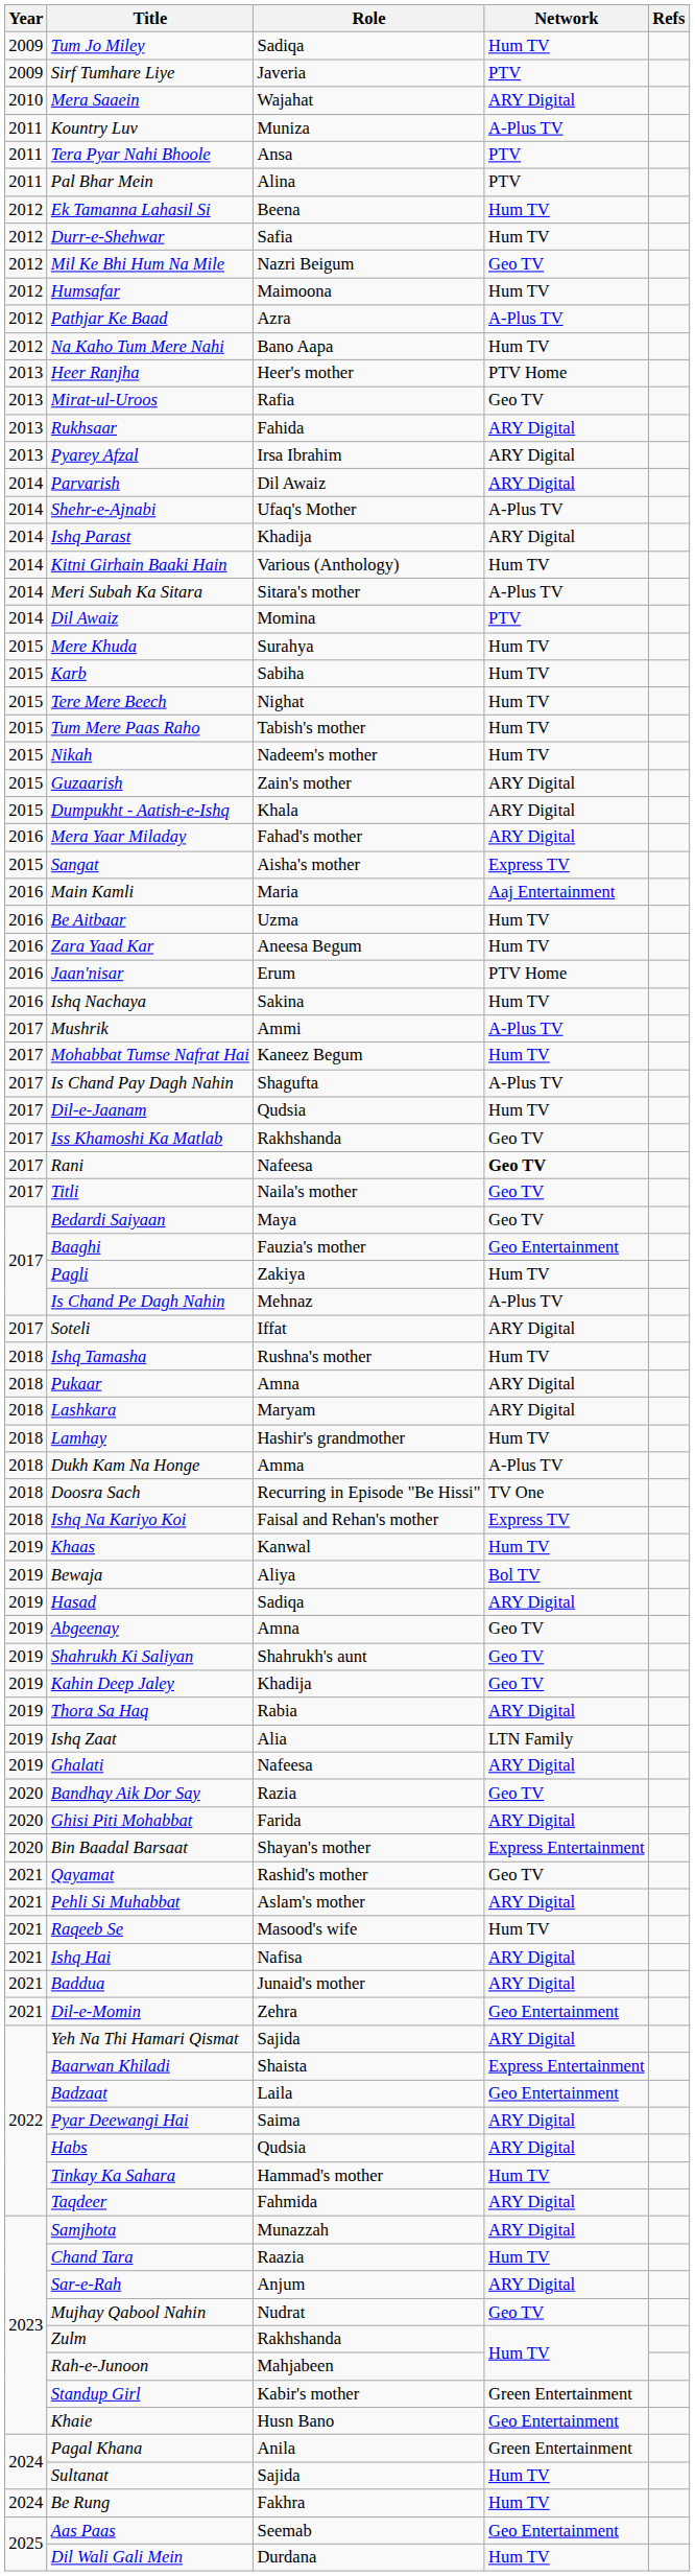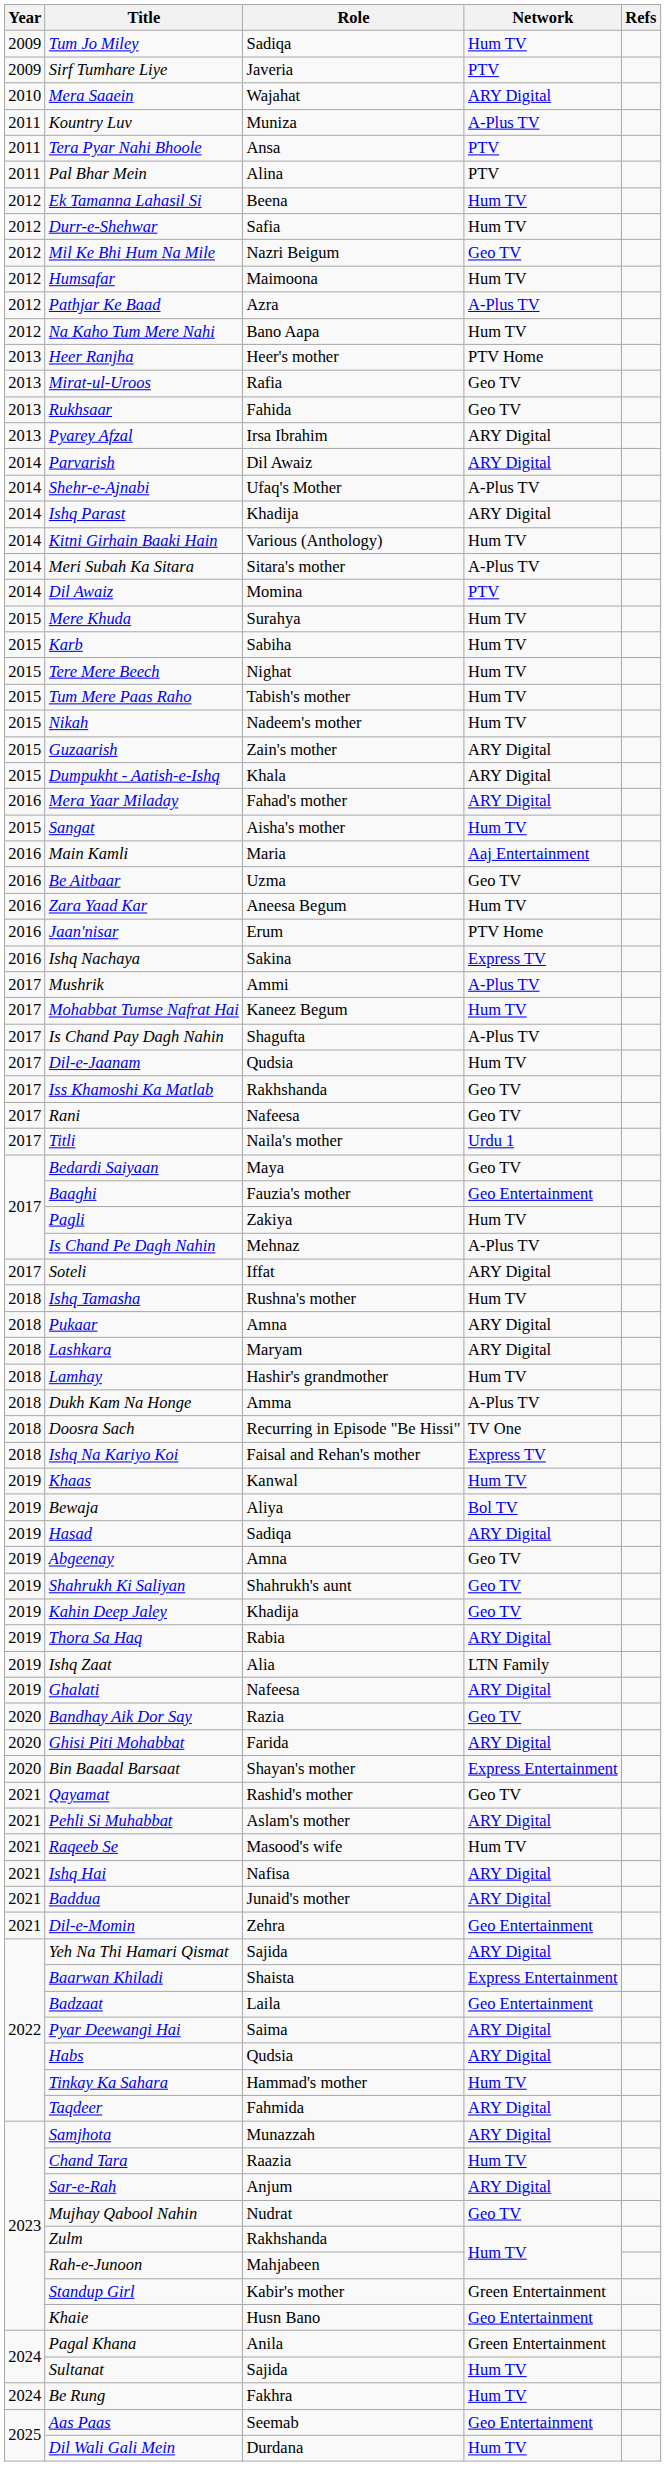 <table class="wikitable">
 <tr>
 <th>Year</th>
 <th>Title</th>
 <th>Role</th>
 <th>Network</th>
 <th>Refs</th>
 </tr>
 <tr>
 <td>2009</td>
 <td><em><a href='#'>Tum Jo Miley</a></em></td>
 <td>Sadiqa</td>
 <td><a href='#'>Hum TV</a></td>
 <td></td>
 </tr>
 <tr>
 <td>2009</td>
 <td><em>Sirf Tumhare Liye</em></td>
 <td>Javeria</td>
 <td><a href='#'>PTV</a></td>
 <td></td>
 </tr>
 <tr>
 <td>2010</td>
 <td><em><a href='#'>Mera Saaein</a></em></td>
 <td>Wajahat</td>
 <td><a href='#'>ARY Digital</a></td>
 <td></td>
 </tr>
 <tr>
 <td>2011</td>
 <td><em>Kountry Luv</em></td>
 <td>Muniza</td>
 <td><a href='#'>A-Plus TV</a></td>
 <td></td>
 </tr>
 <tr>
 <td>2011</td>
 <td><em><a href='#'>Tera Pyar Nahi Bhoole</a></em></td>
 <td>Ansa</td>
 <td><a href='#'>PTV</a></td>
 <td></td>
 </tr>
 <tr>
 <td>2011</td>
 <td><em>Pal Bhar Mein</em></td>
 <td>Alina</td>
 <td>PTV</td>
 <td></td>
 </tr>
 <tr>
 <td>2012</td>
 <td><em><a href='#'>Ek Tamanna Lahasil Si</a></em></td>
 <td>Beena</td>
 <td><a href='#'>Hum TV</a></td>
 <td></td>
 </tr>
 <tr>
 <td>2012</td>
 <td><em><a href='#'>Durr-e-Shehwar</a></em></td>
 <td>Safia</td>
 <td>Hum TV</td>
 <td></td>
 </tr>
 <tr>
 <td>2012</td>
 <td><em><a href='#'>Mil Ke Bhi Hum Na Mile</a></em></td>
 <td>Nazri Beigum</td>
 <td><a href='#'>Geo TV</a></td>
 <td></td>
 </tr>
 <tr>
 <td>2012</td>
 <td><em><a href='#'>Humsafar</a></em></td>
 <td>Maimoona</td>
 <td>Hum TV</td>
 <td></td>
 </tr>
 <tr>
 <td>2012</td>
 <td><em><a href='#'>Pathjar Ke Baad</a></em></td>
 <td>Azra</td>
 <td><a href='#'>A-Plus TV</a></td>
 <td></td>
 </tr>
 <tr>
 <td>2012</td>
 <td><em><a href='#'>Na Kaho Tum Mere Nahi</a></em></td>
 <td>Bano Aapa</td>
 <td>Hum TV</td>
 <td></td>
 </tr>
 <tr>
 <td>2013</td>
 <td><a href='#'><em>Heer Ranjha</em></a></td>
 <td>Heer's mother</td>
 <td>PTV Home</td>
 <td></td>
 </tr>
 <tr>
 <td>2013</td>
 <td><em><a href='#'>Mirat-ul-Uroos</a></em></td>
 <td>Rafia</td>
 <td>Geo TV</td>
 <td></td>
 </tr>
 <tr>
 <td>2013</td>
 <td><a href='#'><em>Rukhsaar</em></a></td>
 <td>Fahida</td>
-<td><a href='#'>ARY Digital</a></td>
+<td>Geo TV</td>
 <td></td>
 </tr>
 <tr>
 <td>2013</td>
 <td><em><a href='#'>Pyarey Afzal</a></em></td>
 <td>Irsa Ibrahim</td>
 <td>ARY Digital</td>
 <td></td>
 </tr>
 <tr>
 <td>2014</td>
 <td><a href='#'><em>Parvarish</em></a></td>
 <td>Dil Awaiz</td>
 <td><a href='#'>ARY Digital</a></td>
 <td></td>
 </tr>
 <tr>
 <td>2014</td>
 <td><em><a href='#'>Shehr-e-Ajnabi</a></em></td>
 <td>Ufaq's Mother</td>
 <td>A-Plus TV</td>
 <td></td>
 </tr>
 <tr>
 <td>2014</td>
 <td><em><a href='#'>Ishq Parast</a></em></td>
 <td>Khadija</td>
 <td>ARY Digital</td>
 <td></td>
 </tr>
 <tr>
 <td>2014</td>
 <td><em><a href='#'>Kitni Girhain Baaki Hain</a></em></td>
 <td>Various (Anthology)</td>
 <td>Hum TV</td>
 <td></td>
 </tr>
 <tr>
 <td>2014</td>
 <td><em>Meri Subah Ka Sitara</em></td>
 <td>Sitara's mother</td>
 <td>A-Plus TV</td>
 <td></td>
 </tr>
 <tr>
 <td>2014</td>
 <td><em><a href='#'>Dil Awaiz</a></em></td>
 <td>Momina</td>
 <td><a href='#'>PTV</a></td>
 <td></td>
 </tr>
 <tr>
 <td>2015</td>
 <td><em><a href='#'>Mere Khuda</a></em></td>
 <td>Surahya</td>
 <td>Hum TV</td>
 <td></td>
 </tr>
 <tr>
 <td>2015</td>
 <td><em><a href='#'>Karb</a></em></td>
 <td>Sabiha</td>
 <td>Hum TV</td>
 <td></td>
 </tr>
 <tr>
 <td>2015</td>
 <td><em><a href='#'>Tere Mere Beech</a></em></td>
 <td>Nighat</td>
 <td>Hum TV</td>
 <td></td>
 </tr>
 <tr>
 <td>2015</td>
 <td><em><a href='#'>Tum Mere Paas Raho</a></em></td>
 <td>Tabish's mother</td>
 <td>Hum TV</td>
 <td></td>
 </tr>
 <tr>
 <td>2015</td>
 <td><a href='#'><em>Nikah</em></a></td>
 <td>Nadeem's mother</td>
 <td>Hum TV</td>
 <td></td>
 </tr>
 <tr>
 <td>2015</td>
 <td><a href='#'><em>Guzaarish</em></a></td>
 <td>Zain's mother</td>
 <td>ARY Digital</td>
 <td></td>
 </tr>
 <tr>
 <td>2015</td>
 <td><em><a href='#'>Dumpukht - Aatish-e-Ishq</a></em></td>
 <td>Khala</td>
 <td>ARY Digital</td>
 <td></td>
 </tr>
 <tr>
 <td>2016</td>
 <td><em><a href='#'>Mera Yaar Miladay</a></em></td>
 <td>Fahad's mother</td>
 <td><a href='#'>ARY Digital</a></td>
 <td></td>
 </tr>
 <tr>
 <td>2015</td>
 <td><a href='#'><em>Sangat</em></a></td>
 <td>Aisha's mother</td>
-<td><a href='#'>Express TV</a></td>
+<td><a href='#'>Hum TV</a></td>
 <td></td>
 </tr>
 <tr>
 <td>2016</td>
 <td><em>Main Kamli</em></td>
 <td>Maria</td>
 <td><a href='#'>Aaj Entertainment</a></td>
 <td></td>
 </tr>
 <tr>
 <td>2016</td>
 <td><em><a href='#'>Be Aitbaar</a></em></td>
 <td>Uzma</td>
-<td>Hum TV</td>
+<td>Geo TV</td>
 <td></td>
 </tr>
 <tr>
 <td>2016</td>
 <td><em><a href='#'>Zara Yaad Kar</a></em></td>
 <td>Aneesa Begum</td>
 <td>Hum TV</td>
 <td></td>
 </tr>
 <tr>
 <td>2016</td>
 <td><em><a href='#'>Jaan'nisar</a></em></td>
 <td>Erum</td>
 <td>PTV Home</td>
 <td></td>
 </tr>
 <tr>
 <td>2016</td>
 <td><em>Ishq Nachaya</em></td>
 <td>Sakina</td>
-<td>Hum TV</td>
+<td><a href='#'>Express TV</a></td>
 <td></td>
 </tr>
 <tr>
 <td>2017</td>
 <td><em>Mushrik</em></td>
 <td>Ammi</td>
 <td><a href='#'>A-Plus TV</a></td>
 <td></td>
 </tr>
 <tr>
 <td>2017</td>
 <td><em><a href='#'>Mohabbat Tumse Nafrat Hai</a></em></td>
 <td>Kaneez Begum</td>
 <td><a href='#'>Hum TV</a></td>
 <td></td>
 </tr>
 <tr>
 <td>2017</td>
 <td><em>Is Chand Pay Dagh Nahin</em></td>
 <td>Shagufta</td>
 <td>A-Plus TV</td>
 <td></td>
 </tr>
 <tr>
 <td>2017</td>
 <td><em><a href='#'>Dil-e-Jaanam</a></em></td>
 <td>Qudsia</td>
 <td>Hum TV</td>
 <td></td>
 </tr>
 <tr>
 <td>2017</td>
 <td><em><a href='#'>Iss Khamoshi Ka Matlab</a></em></td>
 <td>Rakhshanda</td>
 <td>Geo TV</td>
 <td></td>
 </tr>
 <tr>
 <td>2017</td>
 <td><em>Rani</em></td>
 <td>Nafeesa</td>
-<td><strong>Geo TV</strong></td>
+<td>Geo TV</td>
 <td></td>
 </tr>
 <tr>
 <td>2017</td>
 <td><em><a href='#'>Titli</a></em></td>
 <td>Naila's mother</td>
-<td><a href='#'>Geo TV</a></td>
+<td><a href='#'>Urdu 1</a></td>
 <td></td>
 </tr>
 <tr>
 <td rowspan="4">2017</td>
 <td><em><a href='#'>Bedardi Saiyaan</a></em></td>
 <td>Maya</td>
 <td>Geo TV</td>
 <td></td>
 </tr>
 <tr>
 <td><a href='#'><em>Baaghi</em></a></td>
 <td>Fauzia's mother</td>
 <td><a href='#'>Geo Entertainment</a></td>
 <td></td>
 </tr>
 <tr>
 <td><a href='#'><em>Pagli</em></a></td>
 <td>Zakiya</td>
 <td>Hum TV</td>
 <td></td>
 </tr>
 <tr>
 <td><em><a href='#'>Is Chand Pe Dagh Nahin</a></em></td>
 <td>Mehnaz</td>
 <td>A-Plus TV</td>
 <td></td>
 </tr>
 <tr>
 <td>2017</td>
 <td><em>Soteli</em></td>
 <td>Iffat</td>
 <td>ARY Digital</td>
 <td></td>
 </tr>
 <tr>
 <td>2018</td>
 <td><em><a href='#'>Ishq Tamasha</a></em></td>
 <td>Rushna's mother</td>
 <td>Hum TV</td>
 <td></td>
 </tr>
 <tr>
 <td>2018</td>
 <td><em><a href='#'>Pukaar</a></em></td>
 <td>Amna</td>
 <td>ARY Digital</td>
 <td></td>
 </tr>
 <tr>
 <td>2018</td>
 <td><em><a href='#'>Lashkara</a></em></td>
 <td>Maryam</td>
 <td>ARY Digital</td>
 <td></td>
 </tr>
 <tr>
 <td>2018</td>
 <td><em><a href='#'>Lamhay</a></em></td>
 <td>Hashir's grandmother</td>
 <td>Hum TV</td>
 <td></td>
 </tr>
 <tr>
 <td>2018</td>
 <td><em>Dukh Kam Na Honge</em></td>
 <td>Amma</td>
 <td>A-Plus TV</td>
 <td></td>
 </tr>
 <tr>
 <td>2018</td>
 <td><em>Doosra Sach</em></td>
 <td>Recurring in Episode "Be Hissi"</td>
 <td>TV One</td>
 <td></td>
 </tr>
 <tr>
 <td>2018</td>
 <td><em><a href='#'>Ishq Na Kariyo Koi</a></em></td>
 <td>Faisal and Rehan's mother</td>
 <td><a href='#'>Express TV</a></td>
 <td></td>
 </tr>
 <tr>
 <td>2019</td>
 <td><em><a href='#'>Khaas</a></em></td>
 <td>Kanwal</td>
 <td><a href='#'>Hum TV</a></td>
 <td></td>
 </tr>
 <tr>
 <td>2019</td>
 <td><em>Bewaja</em></td>
 <td>Aliya</td>
 <td><a href='#'>Bol TV</a></td>
 <td></td>
 </tr>
 <tr>
 <td>2019</td>
 <td><em><a href='#'>Hasad</a></em></td>
 <td>Sadiqa</td>
 <td><a href='#'>ARY Digital</a></td>
 <td></td>
 </tr>
 <tr>
 <td>2019</td>
 <td><em><a href='#'>Abgeenay</a></em></td>
 <td>Amna</td>
 <td>Geo TV</td>
 <td></td>
 </tr>
 <tr>
 <td>2019</td>
 <td><em><a href='#'>Shahrukh Ki Saliyan</a></em></td>
 <td>Shahrukh's aunt</td>
 <td><a href='#'>Geo TV</a></td>
 <td></td>
 </tr>
 <tr>
 <td>2019</td>
 <td><em><a href='#'>Kahin Deep Jaley</a></em></td>
 <td>Khadija</td>
 <td><a href='#'>Geo TV</a></td>
 <td></td>
 </tr>
 <tr>
 <td>2019</td>
 <td><em><a href='#'>Thora Sa Haq</a></em></td>
 <td>Rabia</td>
 <td><a href='#'>ARY Digital</a></td>
 <td></td>
 </tr>
 <tr>
 <td>2019</td>
 <td><em>Ishq Zaat</em></td>
 <td>Alia</td>
 <td>LTN Family</td>
 <td></td>
 </tr>
 <tr>
 <td>2019</td>
 <td><em><a href='#'>Ghalati</a></em></td>
 <td>Nafeesa</td>
 <td><a href='#'>ARY Digital</a></td>
 <td></td>
 </tr>
 <tr>
 <td>2020</td>
 <td><em><a href='#'>Bandhay Aik Dor Say</a></em></td>
 <td>Razia</td>
 <td><a href='#'>Geo TV</a></td>
 <td></td>
 </tr>
 <tr>
 <td>2020</td>
 <td><em><a href='#'>Ghisi Piti Mohabbat</a></em></td>
 <td>Farida</td>
 <td><a href='#'>ARY Digital</a></td>
 <td></td>
 </tr>
 <tr>
 <td>2020</td>
 <td><em>Bin Baadal Barsaat</em></td>
 <td>Shayan's mother</td>
 <td><a href='#'>Express Entertainment</a></td>
 <td></td>
 </tr>
 <tr>
 <td>2021</td>
 <td><em><a href='#'>Qayamat</a></em></td>
 <td>Rashid's mother</td>
 <td>Geo TV</td>
 <td></td>
 </tr>
 <tr>
 <td>2021</td>
 <td><em><a href='#'>Pehli Si Muhabbat</a></em></td>
 <td>Aslam's mother</td>
 <td><a href='#'>ARY Digital</a></td>
 <td></td>
 </tr>
 <tr>
 <td>2021</td>
 <td><em><a href='#'>Raqeeb Se</a></em></td>
 <td>Masood's wife</td>
 <td>Hum TV</td>
 <td></td>
 </tr>
 <tr>
 <td>2021</td>
 <td><em><a href='#'>Ishq Hai</a></em></td>
 <td>Nafisa</td>
 <td><a href='#'>ARY Digital</a></td>
 <td></td>
 </tr>
 <tr>
 <td>2021</td>
 <td><em><a href='#'>Baddua</a></em></td>
 <td>Junaid's mother</td>
 <td><a href='#'>ARY Digital</a></td>
 <td></td>
 </tr>
 <tr>
 <td>2021</td>
 <td><em><a href='#'>Dil-e-Momin</a></em></td>
 <td>Zehra</td>
 <td><a href='#'>Geo Entertainment</a></td>
 <td></td>
 </tr>
 <tr>
 <td rowspan="7">2022</td>
 <td><em>Yeh Na Thi Hamari Qismat</em></td>
 <td>Sajida</td>
 <td><a href='#'>ARY Digital</a></td>
 <td></td>
 </tr>
 <tr>
 <td><em><a href='#'>Baarwan Khiladi</a></em></td>
 <td>Shaista</td>
 <td><a href='#'>Express Entertainment</a></td>
 <td></td>
 </tr>
 <tr>
 <td><em><a href='#'>Badzaat</a></em></td>
 <td>Laila</td>
 <td><a href='#'>Geo Entertainment</a></td>
 <td></td>
 </tr>
 <tr>
 <td><em><a href='#'>Pyar Deewangi Hai</a></em></td>
 <td>Saima</td>
 <td><a href='#'>ARY Digital</a></td>
 <td></td>
 </tr>
 <tr>
 <td><em><a href='#'>Habs</a></em></td>
 <td>Qudsia</td>
 <td><a href='#'>ARY Digital</a></td>
 <td></td>
 </tr>
 <tr>
 <td><em><a href='#'>Tinkay Ka Sahara</a></em></td>
 <td>Hammad's mother</td>
 <td><a href='#'>Hum TV</a></td>
 <td></td>
 </tr>
 <tr>
 <td><em><a href='#'>Taqdeer</a></em></td>
 <td>Fahmida</td>
 <td><a href='#'>ARY Digital</a></td>
 <td></td>
 </tr>
 <tr>
 <td rowspan="8">2023</td>
 <td><em><a href='#'>Samjhota</a></em></td>
 <td>Munazzah</td>
 <td><a href='#'>ARY Digital</a></td>
 <td></td>
 </tr>
 <tr>
 <td><em><a href='#'>Chand Tara</a></em></td>
 <td>Raazia</td>
 <td><a href='#'>Hum TV</a></td>
 <td></td>
 </tr>
 <tr>
 <td><em><a href='#'>Sar-e-Rah</a></em></td>
 <td>Anjum</td>
 <td><a href='#'>ARY Digital</a></td>
 <td></td>
 </tr>
 <tr>
 <td><em>Mujhay Qabool Nahin</em></td>
 <td>Nudrat</td>
 <td><a href='#'>Geo TV</a></td>
 <td></td>
 </tr>
 <tr>
 <td><em>Zulm</em></td>
 <td>Rakhshanda</td>
 <td rowspan="2"><a href='#'>Hum TV</a></td>
 <td></td>
 </tr>
 <tr>
 <td><em>Rah-e-Junoon</em></td>
 <td>Mahjabeen</td>
 <td></td>
 </tr>
 <tr>
 <td><em><a href='#'>Standup Girl</a></em></td>
 <td>Kabir's mother</td>
 <td>Green Entertainment</td>
 <td></td>
 </tr>
 <tr>
 <td><em>Khaie</em></td>
 <td>Husn Bano</td>
 <td><a href='#'>Geo Entertainment</a></td>
 <td></td>
 </tr>
 <tr>
 <td rowspan="2">2024</td>
 <td><em>Pagal Khana</em></td>
 <td>Anila</td>
 <td>Green Entertainment</td>
 <td></td>
 </tr>
 <tr>
 <td><em>Sultanat</em></td>
 <td>Sajida</td>
 <td><a href='#'>Hum TV</a></td>
 <td></td>
 </tr>
 <tr>
 <td>2024</td>
 <td><em>Be Rung</em></td>
 <td>Fakhra</td>
 <td><a href='#'>Hum TV</a></td>
 <td></td>
 </tr>
 <tr>
 <td rowspan="2">2025</td>
 <td><em><a href='#'>Aas Paas</a></em></td>
 <td>Seemab</td>
 <td><a href='#'>Geo Entertainment</a></td>
 <td></td>
 </tr>
 <tr>
 <td><em><a href='#'>Dil Wali Gali Mein</a></em></td>
 <td>Durdana</td>
 <td><a href='#'>Hum TV</a></td>
 <td></td>
 </tr>
 </table>
